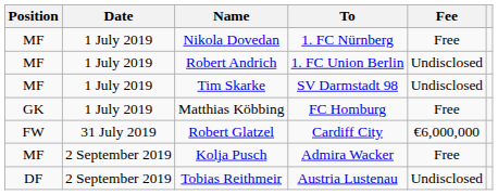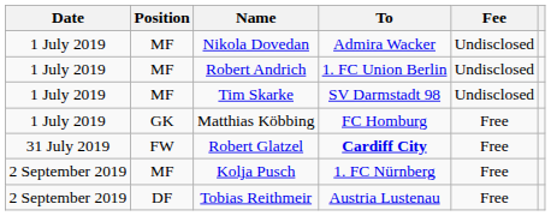 <table class="wikitable" style="text-align:center;">
 <tr>
+<th>Date</th>
 <th>Position</th>
-<th>Date</th>
 <th>Name</th>
 <th>To</th>
 <th>Fee</th>
 <th></th>
 </tr>
 <tr>
+<td>1 July 2019</td>
 <td>MF</td>
-<td>1 July 2019</td>
 <td><a href='#'>Nikola Dovedan</a></td>
-<td><a href='#'>1. FC Nürnberg</a></td>
-<td>Free</td>
+<td> <a href='#'>Admira Wacker</a></td>
+<td>Undisclosed</td>
 <td></td>
 </tr>
 <tr>
+<td>1 July 2019</td>
 <td>MF</td>
-<td>1 July 2019</td>
 <td><a href='#'>Robert Andrich</a></td>
 <td><a href='#'>1. FC Union Berlin</a></td>
 <td>Undisclosed</td>
 <td></td>
 </tr>
 <tr>
+<td>1 July 2019</td>
 <td>MF</td>
-<td>1 July 2019</td>
 <td><a href='#'>Tim Skarke</a></td>
 <td><a href='#'>SV Darmstadt 98</a></td>
 <td>Undisclosed</td>
 <td></td>
 </tr>
 <tr>
+<td>1 July 2019</td>
 <td>GK</td>
-<td>1 July 2019</td>
 <td>Matthias Köbbing</td>
 <td><a href='#'>FC Homburg</a></td>
 <td>Free</td>
 <td></td>
 </tr>
 <tr>
+<td>31 July 2019</td>
 <td>FW</td>
-<td>31 July 2019</td>
 <td><a href='#'>Robert Glatzel</a></td>
-<td> <a href='#'>Cardiff City</a></td>
-<td>€6,000,000</td>
-<td></td>
-</tr>
-<tr>
-<td>MF</td>
-<td>2 September 2019</td>
-<td><a href='#'>Kolja Pusch</a></td>
-<td> <a href='#'>Admira Wacker</a></td>
+<td><strong> <a href='#'>Cardiff City</a></strong></td>
 <td>Free</td>
 <td></td>
 </tr>
 <tr>
+<td>2 September 2019</td>
+<td>MF</td>
+<td><a href='#'>Kolja Pusch</a></td>
+<td><a href='#'>1. FC Nürnberg</a></td>
+<td>Free</td>
+<td></td>
+</tr>
+<tr>
+<td>2 September 2019</td>
 <td>DF</td>
-<td>2 September 2019</td>
 <td><a href='#'>Tobias Reithmeir</a></td>
 <td> <a href='#'>Austria Lustenau</a></td>
-<td>Undisclosed</td>
+<td>Free</td>
 <td></td>
 </tr>
 </table>
